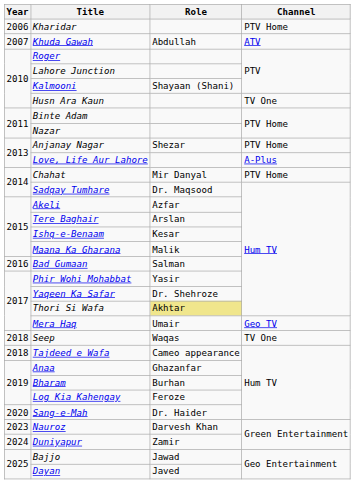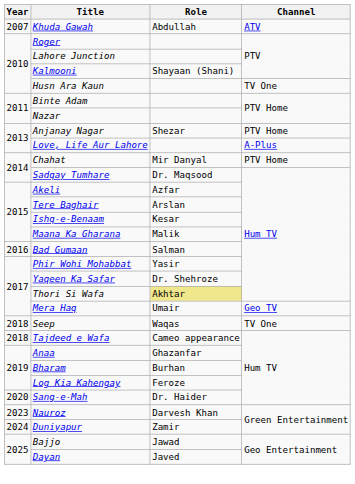 <table class="wikitable">
 <tr>
 <th>Year</th>
 <th>Title</th>
 <th>Role</th>
 <th>Channel</th>
-</tr>
-<tr>
-<td>2006</td>
-<td><em>Kharidar</em></td>
-<td></td>
-<td>PTV Home</td>
 </tr>
 <tr>
 <td>2007</td>
 <td><em><a href='#'>Khuda Gawah</a></em></td>
 <td>Abdullah</td>
 <td><a href='#'>ATV</a></td>
 </tr>
 <tr>
 <td rowspan="4">2010</td>
 <td><em><a href='#'>Roger</a></em></td>
 <td></td>
 <td rowspan="3">PTV</td>
 </tr>
 <tr>
 <td><em>Lahore Junction</em></td>
 <td></td>
 </tr>
 <tr>
 <td><em><a href='#'>Kalmooni</a></em></td>
 <td>Shayaan (Shani)</td>
 </tr>
 <tr>
 <td><em>Husn Ara Kaun</em></td>
 <td></td>
 <td>TV One</td>
 </tr>
 <tr>
 <td rowspan="2">2011</td>
 <td><em>Binte Adam</em></td>
 <td></td>
 <td rowspan="2">PTV Home</td>
 </tr>
 <tr>
 <td><em>Nazar</em></td>
 <td></td>
 </tr>
 <tr>
 <td rowspan="2">2013</td>
 <td><em>Anjanay Nagar</em></td>
 <td>Shezar</td>
 <td>PTV Home</td>
 </tr>
 <tr>
 <td><em><a href='#'>Love, Life Aur Lahore</a></em></td>
 <td></td>
 <td><a href='#'>A-Plus</a></td>
 </tr>
 <tr>
 <td rowspan="2">2014</td>
 <td><em>Chahat</em></td>
 <td>Mir Danyal</td>
 <td>PTV Home</td>
 </tr>
 <tr>
 <td><em><a href='#'>Sadqay Tumhare</a></em></td>
 <td>Dr. Maqsood</td>
 <td rowspan="9"><a href='#'>Hum TV</a></td>
 </tr>
 <tr>
 <td rowspan="4">2015</td>
 <td><em><a href='#'>Akeli</a></em></td>
 <td>Azfar</td>
 </tr>
 <tr>
 <td><em><a href='#'>Tere Baghair</a></em></td>
 <td>Arslan</td>
 </tr>
 <tr>
 <td><em><a href='#'>Ishq-e-Benaam</a></em></td>
 <td>Kesar</td>
 </tr>
 <tr>
 <td><em><a href='#'>Maana Ka Gharana</a></em></td>
 <td>Malik</td>
 </tr>
 <tr>
 <td>2016</td>
 <td><em><a href='#'>Bad Gumaan</a></em></td>
 <td>Salman</td>
 </tr>
 <tr>
 <td rowspan="4">2017</td>
 <td><em><a href='#'>Phir Wohi Mohabbat</a></em></td>
 <td>Yasir</td>
 </tr>
 <tr>
 <td><em><a href='#'>Yaqeen Ka Safar</a></em></td>
 <td>Dr. Shehroze</td>
 </tr>
 <tr>
 <td><em>Thori Si Wafa</em></td>
 <td style="background: khaki;">Akhtar</td>
 </tr>
 <tr>
 <td><em><a href='#'>Mera Haq</a></em></td>
 <td>Umair</td>
 <td><a href='#'>Geo TV</a></td>
 </tr>
 <tr>
 <td>2018</td>
 <td><em>Seep</em></td>
 <td>Waqas</td>
 <td>TV One</td>
 </tr>
 <tr>
 <td>2018</td>
 <td><em><a href='#'>Tajdeed e Wafa</a></em></td>
 <td>Cameo appearance</td>
 <td rowspan="5">Hum TV</td>
 </tr>
 <tr>
 <td rowspan="3">2019</td>
 <td><em><a href='#'>Anaa</a></em></td>
 <td>Ghazanfar</td>
 </tr>
 <tr>
 <td><em><a href='#'>Bharam</a></em></td>
 <td>Burhan</td>
 </tr>
 <tr>
 <td><em><a href='#'>Log Kia Kahengay</a></em></td>
 <td>Feroze</td>
 </tr>
 <tr>
 <td>2020</td>
 <td><em><a href='#'>Sang-e-Mah</a></em></td>
 <td>Dr. Haider</td>
 </tr>
 <tr>
 <td>2023</td>
 <td><em><a href='#'>Nauroz</a></em></td>
 <td>Darvesh Khan</td>
 <td rowspan="2">Green Entertainment</td>
 </tr>
 <tr>
 <td>2024</td>
 <td><em><a href='#'>Duniyapur</a></em></td>
 <td>Zamir</td>
 </tr>
 <tr>
 <td rowspan="2">2025</td>
 <td><em>Bajjo</em></td>
 <td>Jawad</td>
 <td rowspan="2">Geo Entertainment</td>
 </tr>
 <tr>
 <td><em><a href='#'>Dayan</a></em></td>
 <td>Javed</td>
 </tr>
 </table>
